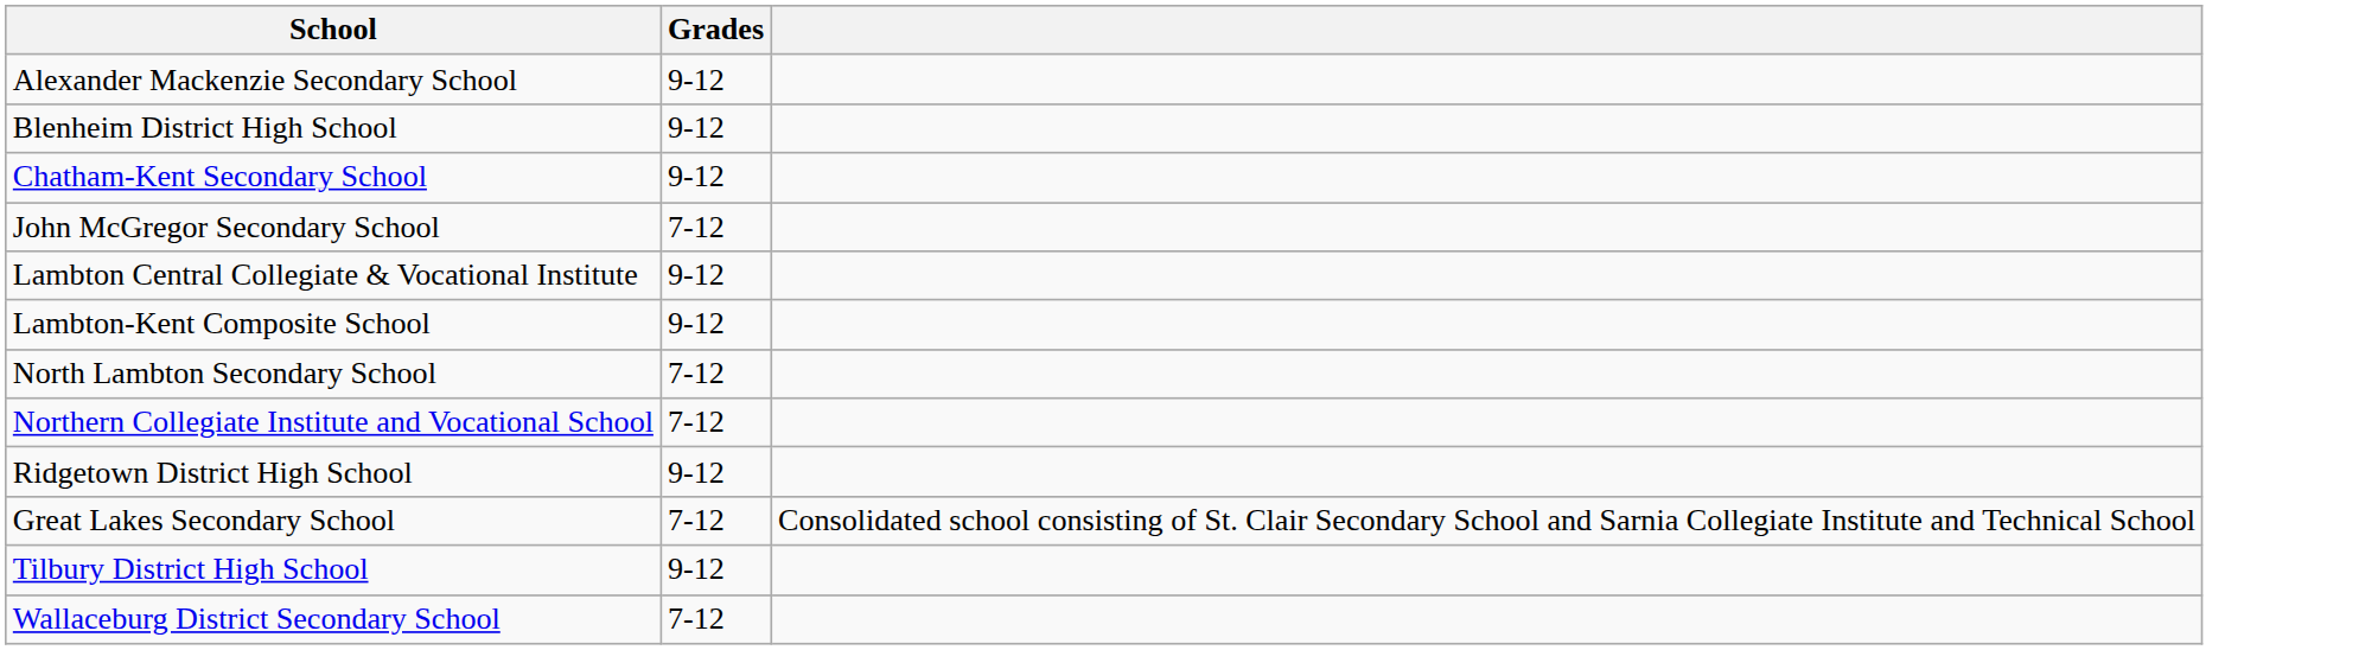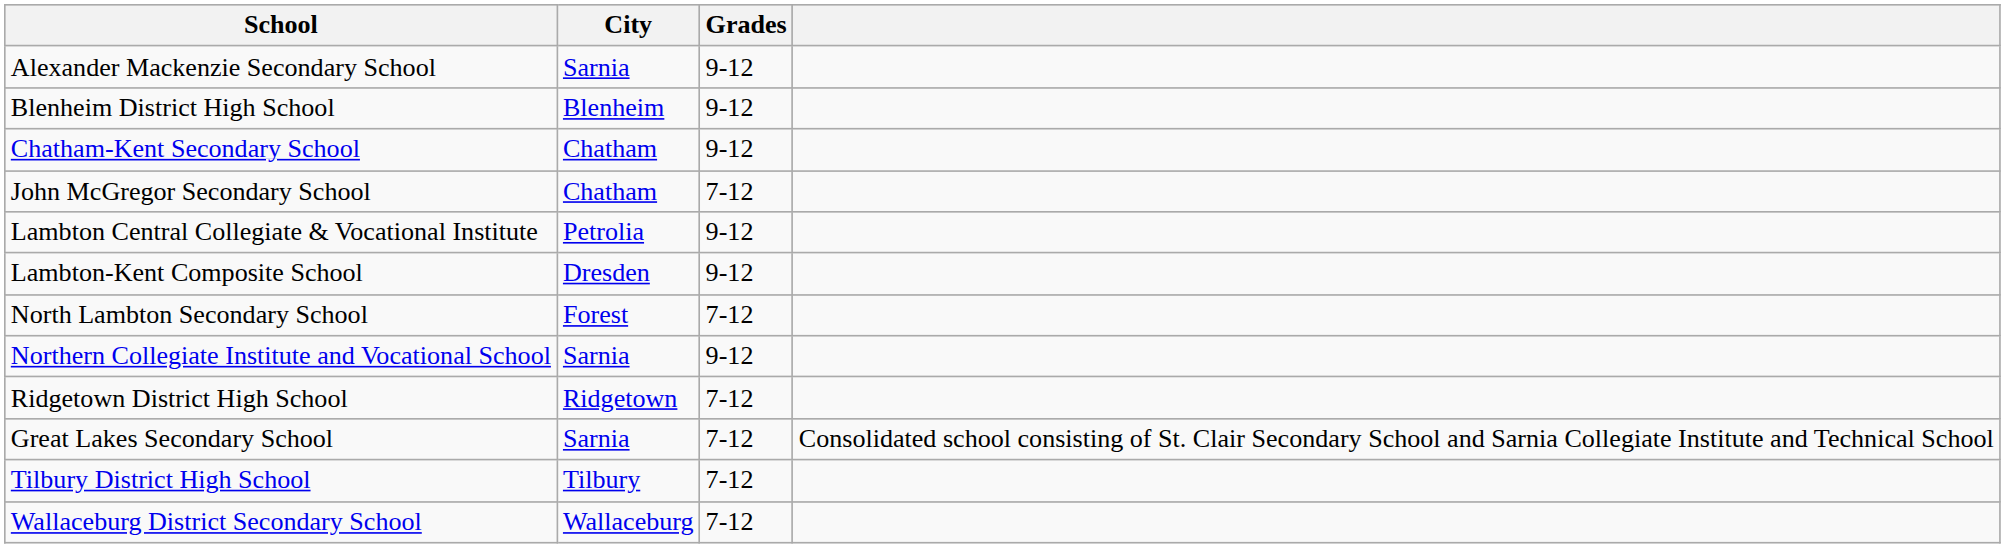 <table class="wikitable sortable">
 <tr>
 <th>School</th>
+<th>City</th>
 <th>Grades</th>
 <th></th>
 </tr>
 <tr>
 <td>Alexander Mackenzie Secondary School</td>
+<td><a href='#'>Sarnia</a></td>
 <td>9-12</td>
 <td></td>
 </tr>
 <tr>
 <td>Blenheim District High School</td>
+<td><a href='#'>Blenheim</a></td>
 <td>9-12</td>
 <td></td>
 </tr>
 <tr>
 <td><a href='#'>Chatham-Kent Secondary School</a></td>
+<td><a href='#'>Chatham</a></td>
 <td>9-12</td>
 <td></td>
 </tr>
 <tr>
 <td>John McGregor Secondary School</td>
+<td><a href='#'>Chatham</a></td>
 <td>7-12</td>
 <td></td>
 </tr>
 <tr>
 <td>Lambton Central Collegiate & Vocational Institute</td>
+<td><a href='#'>Petrolia</a></td>
 <td>9-12</td>
 <td></td>
 </tr>
 <tr>
 <td>Lambton-Kent Composite School</td>
+<td><a href='#'>Dresden</a></td>
 <td>9-12</td>
 <td></td>
 </tr>
 <tr>
 <td>North Lambton Secondary School</td>
+<td><a href='#'>Forest</a></td>
 <td>7-12</td>
 <td></td>
 </tr>
 <tr>
 <td><a href='#'>Northern Collegiate Institute and Vocational School</a></td>
+<td><a href='#'>Sarnia</a></td>
+<td>9-12</td>
+<td></td>
+</tr>
+<tr>
+<td>Ridgetown District High School</td>
+<td><a href='#'>Ridgetown</a></td>
 <td>7-12</td>
 <td></td>
 </tr>
 <tr>
-<td>Ridgetown District High School</td>
-<td>9-12</td>
-<td></td>
-</tr>
-<tr>
 <td>Great Lakes Secondary School</td>
+<td><a href='#'>Sarnia</a></td>
 <td>7-12</td>
 <td>Consolidated school consisting of St. Clair Secondary School and Sarnia Collegiate Institute and Technical School</td>
 </tr>
 <tr>
 <td><a href='#'>Tilbury District High School</a></td>
-<td>9-12</td>
+<td><a href='#'>Tilbury</a></td>
+<td>7-12</td>
 <td></td>
 </tr>
 <tr>
 <td><a href='#'>Wallaceburg District Secondary School</a></td>
+<td><a href='#'>Wallaceburg</a></td>
 <td>7-12</td>
 <td></td>
 </tr>
 </table>
